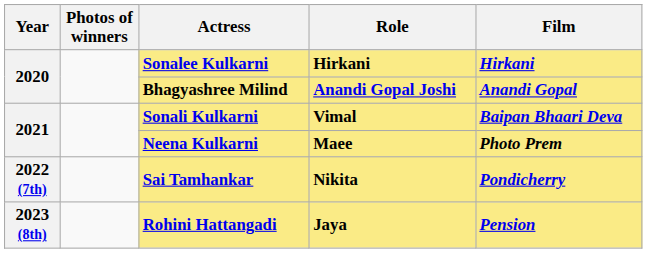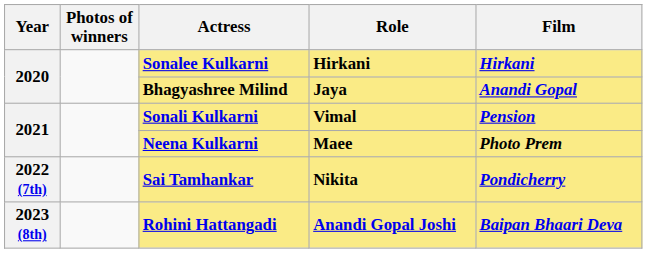 <table class="wikitable sortable" style="text-align:left;">
 <tr>
 <th scope="col" style="width:3%; text-align:center;">Year</th>
 <th scope="col" style="width:3%;text-align:center;">Photos of winners</th>
 <th scope="col" style="width:15%;text-align:center;">Actress</th>
 <th scope="col" style="width:15%;text-align:center;">Role</th>
 <th scope="col" style="width:15%;text-align:center;">Film</th>
 </tr>
 <tr>
 <th rowspan="2" scope="row" style="text-align:center">2020</th>
 <td rowspan="2" style="text-align:center"></td>
 <td style="background:#FAEB86;"><strong><a href='#'>Sonalee Kulkarni</a></strong></td>
 <td style="background:#FAEB86;"><strong>Hirkani</strong></td>
 <td style="background:#FAEB86;"><strong><em><a href='#'>Hirkani</a></em></strong></td>
 </tr>
 <tr>
 <td style="background:#FAEB86;"><strong>Bhagyashree Milind</strong></td>
-<td style="background:#FAEB86;"><strong><a href='#'>Anandi Gopal Joshi</a></strong></td>
+<td style="background:#FAEB86;"><strong>Jaya</strong></td>
 <td style="background:#FAEB86;"><strong><em><a href='#'>Anandi Gopal</a></em></strong></td>
 </tr>
 <tr>
 <th rowspan="2" scope="row" style="text-align:center">2021</th>
 <td rowspan="2" style="text-align:center"><br></td>
 <td style="background:#FAEB86;"><strong><a href='#'>Sonali Kulkarni</a></strong></td>
 <td style="background:#FAEB86;"><strong> Vimal</strong></td>
-<td style="background:#FAEB86;"><strong><em><a href='#'>Baipan Bhaari Deva</a></em></strong></td>
+<td style="background:#FAEB86;"><strong><em><a href='#'>Pension</a></em></strong></td>
 </tr>
 <tr>
 <td style="background:#FAEB86;"><strong><a href='#'>Neena Kulkarni</a></strong></td>
 <td style="background:#FAEB86;"><strong>Maee</strong></td>
 <td style="background:#FAEB86;"><strong><em>Photo Prem</em></strong></td>
 </tr>
 <tr>
 <th scope="row" style="text-align:center">2022<br><small><a href='#'>(7th)</a> </small></th>
 <td rowspan=1 style="text-align:center"></td>
 <td style="background:#FAEB86;"><strong><a href='#'>Sai Tamhankar</a></strong></td>
 <td style="background:#FAEB86;"><strong>Nikita</strong></td>
 <td style="background:#FAEB86;"><strong><em><a href='#'>Pondicherry</a></em></strong></td>
 </tr>
 <tr>
 <th scope="row" style="text-align:center">2023<br><small><a href='#'>(8th)</a> </small></th>
 <td rowspan=1 style="text-align:center"></td>
 <td style="background:#FAEB86;"><strong><a href='#'>Rohini Hattangadi</a></strong></td>
-<td style="background:#FAEB86;"><strong>Jaya</strong></td>
-<td style="background:#FAEB86;"><strong><em><a href='#'>Pension</a></em></strong></td>
+<td style="background:#FAEB86;"><strong><a href='#'>Anandi Gopal Joshi</a></strong></td>
+<td style="background:#FAEB86;"><strong><em><a href='#'>Baipan Bhaari Deva</a></em></strong></td>
 </tr>
 </table>
